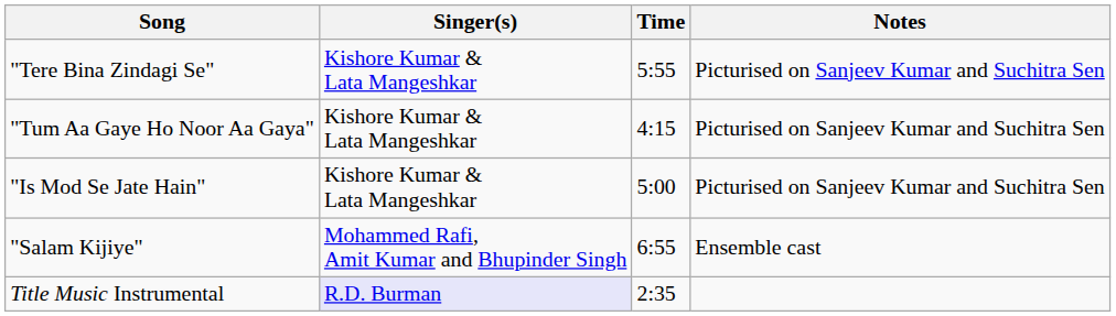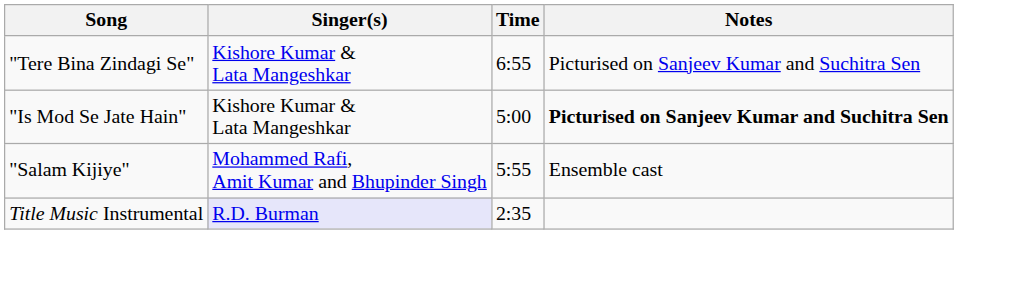 <table class="wikitable">
 <tr>
 <th>Song</th>
 <th>Singer(s)</th>
 <th>Time</th>
 <th>Notes</th>
 </tr>
 <tr>
 <td>"Tere Bina Zindagi Se"</td>
 <td><a href='#'>Kishore Kumar</a> &<br><a href='#'>Lata Mangeshkar</a></td>
-<td>5:55</td>
+<td>6:55</td>
 <td>Picturised on <a href='#'>Sanjeev Kumar</a> and <a href='#'>Suchitra Sen</a></td>
-</tr>
-<tr>
-<td>"Tum Aa Gaye Ho Noor Aa Gaya"</td>
-<td>Kishore Kumar &<br>Lata Mangeshkar</td>
-<td>4:15</td>
-<td>Picturised on Sanjeev Kumar and Suchitra Sen</td>
 </tr>
 <tr>
 <td>"Is Mod Se Jate Hain"</td>
 <td>Kishore Kumar &<br>Lata Mangeshkar</td>
 <td>5:00</td>
-<td>Picturised on Sanjeev Kumar and Suchitra Sen</td>
+<td><strong>Picturised on Sanjeev Kumar and Suchitra Sen</strong></td>
 </tr>
 <tr>
 <td>"Salam Kijiye"</td>
 <td><a href='#'>Mohammed Rafi</a>,<br><a href='#'>Amit Kumar</a> and <a href='#'>Bhupinder Singh</a></td>
-<td>6:55</td>
+<td>5:55</td>
 <td>Ensemble cast</td>
 </tr>
 <tr>
 <td><em>Title Music</em> Instrumental</td>
 <td style="background: lavender;"><a href='#'>R.D. Burman</a></td>
 <td>2:35</td>
 <td></td>
 </tr>
 </table>
